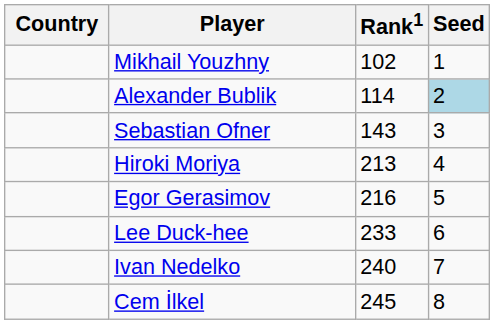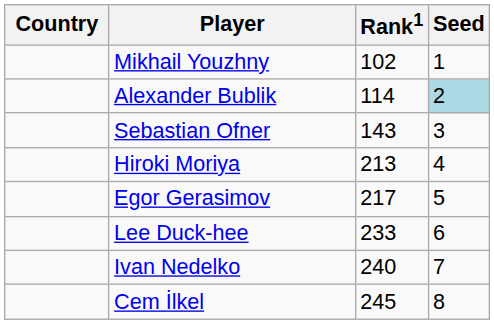 <table class="sortable wikitable">
 <tr>
 <th width="70">Country</th>
 <th width="175">Player</th>
 <th>Rank<sup>1</sup></th>
 <th>Seed</th>
 </tr>
 <tr>
 <td></td>
 <td><a href='#'>Mikhail Youzhny</a></td>
 <td>102</td>
 <td>1</td>
 </tr>
 <tr>
 <td></td>
 <td><a href='#'>Alexander Bublik</a></td>
 <td>114</td>
 <td style="background: lightblue;">2</td>
 </tr>
 <tr>
 <td></td>
 <td><a href='#'>Sebastian Ofner</a></td>
 <td>143</td>
 <td>3</td>
 </tr>
 <tr>
 <td></td>
 <td><a href='#'>Hiroki Moriya</a></td>
 <td>213</td>
 <td>4</td>
 </tr>
 <tr>
 <td></td>
 <td><a href='#'>Egor Gerasimov</a></td>
-<td>216</td>
+<td>217</td>
 <td>5</td>
 </tr>
 <tr>
 <td></td>
 <td><a href='#'>Lee Duck-hee</a></td>
 <td>233</td>
 <td>6</td>
 </tr>
 <tr>
 <td></td>
 <td><a href='#'>Ivan Nedelko</a></td>
 <td>240</td>
 <td>7</td>
 </tr>
 <tr>
 <td></td>
 <td><a href='#'>Cem İlkel</a></td>
 <td>245</td>
 <td>8</td>
 </tr>
 </table>
